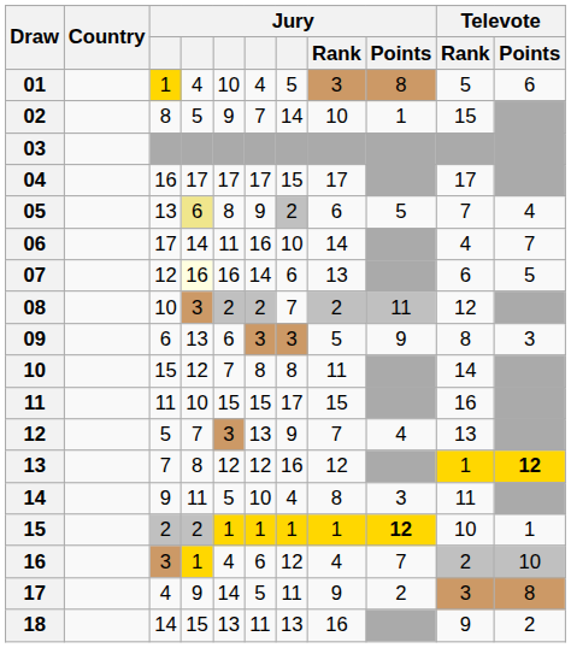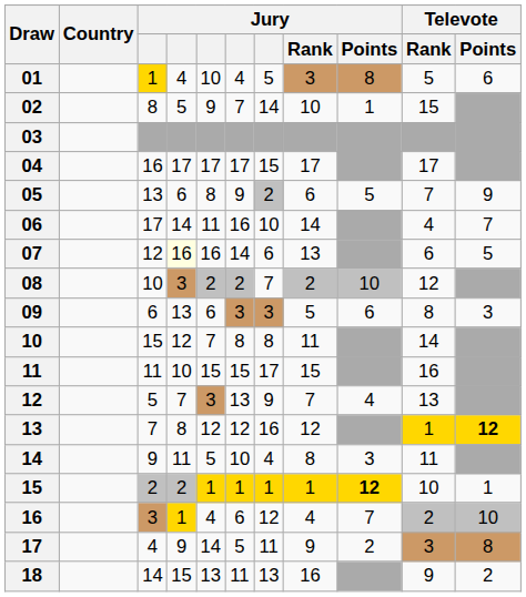 <table class="sortable wikitable collapsible plainrowheaders" style="text-align:center;">
 <tr>
 </tr>
 <tr>
 <th scope="col" rowspan="2">Draw</th>
 <th scope="col" rowspan="2">Country</th>
 <th scope="col" colspan="7">Jury</th>
 <th scope="col" colspan="2">Televote</th>
 </tr>
 <tr>
 <th scope="col"></th>
 <th scope="col"></th>
 <th scope="col"></th>
 <th scope="col"></th>
 <th scope="col"></th>
 <th scope="col">Rank</th>
 <th scope="col">Points</th>
 <th scope="col">Rank</th>
 <th scope="col">Points</th>
 </tr>
 <tr>
 <th scope="row" style="text-align:center;">01</th>
 <td style="text-align:left;"></td>
 <td style="background:gold;">1</td>
 <td>4</td>
 <td>10</td>
 <td>4</td>
 <td>5</td>
 <td style="background:#CC9966;">3</td>
 <td style="background:#CC9966;">8</td>
 <td>5</td>
 <td>6</td>
 </tr>
 <tr>
 <th scope="row" style="text-align:center;">02</th>
 <td style="text-align:left;"></td>
 <td>8</td>
 <td>5</td>
 <td>9</td>
 <td>7</td>
 <td>14</td>
 <td>10</td>
 <td>1</td>
 <td>15</td>
 <td bgcolor="#AAAAAA"></td>
 </tr>
 <tr class="sortbottom">
 <th scope="row" style="text-align:center;">03</th>
 <td style="text-align:left;"></td>
 <td style="background:#AAAAAA;"></td>
 <td style="background:#AAAAAA;"></td>
 <td style="background:#AAAAAA;"></td>
 <td style="background:#AAAAAA;"></td>
 <td style="background:#AAAAAA;"></td>
 <td style="background:#AAAAAA;"></td>
 <td style="background:#AAAAAA;"></td>
 <td style="background:#AAAAAA;"></td>
 <td bgcolor="#AAAAAA"></td>
 </tr>
 <tr>
 <th scope="row" style="text-align:center;">04</th>
 <td style="text-align:left;"></td>
 <td>16</td>
 <td>17</td>
 <td>17</td>
 <td>17</td>
 <td>15</td>
 <td>17</td>
 <td style="background:#AAAAAA;"></td>
 <td>17</td>
 <td bgcolor="#AAAAAA"></td>
 </tr>
 <tr>
 <th scope="row" style="text-align:center;">05</th>
 <td style="text-align:left;"></td>
 <td>13</td>
-<td style="background: khaki;">6</td>
+<td>6</td>
 <td>8</td>
 <td>9</td>
 <td style="background:silver;">2</td>
 <td>6</td>
 <td>5</td>
 <td>7</td>
-<td>4</td>
+<td>9</td>
 </tr>
 <tr>
 <th scope="row" style="text-align:center;">06</th>
 <td style="text-align:left;"></td>
 <td>17</td>
 <td>14</td>
 <td>11</td>
 <td>16</td>
 <td>10</td>
 <td>14</td>
 <td style="background:#AAAAAA;"></td>
 <td>4</td>
 <td>7</td>
 </tr>
 <tr>
 <th scope="row" style="text-align:center;">07</th>
 <td style="text-align:left;"></td>
 <td>12</td>
 <td style="background: lightyellow;">16</td>
 <td>16</td>
 <td>14</td>
 <td>6</td>
 <td>13</td>
 <td style="background:#AAAAAA;"></td>
 <td>6</td>
 <td>5</td>
 </tr>
 <tr>
 <th scope="row" style="text-align:center;">08</th>
 <td style="text-align:left;"></td>
 <td>10</td>
 <td style="background:#CC9966;">3</td>
 <td style="background:silver;">2</td>
 <td style="background:silver;">2</td>
 <td>7</td>
 <td style="background:silver;">2</td>
-<td style="background:silver;">11</td>
+<td style="background:silver;">10</td>
 <td>12</td>
 <td bgcolor="#AAAAAA"></td>
 </tr>
 <tr>
 <th scope="row" style="text-align:center;">09</th>
 <td style="text-align:left;"></td>
 <td>6</td>
 <td>13</td>
 <td>6</td>
 <td style="background:#CC9966;">3</td>
 <td style="background:#CC9966;">3</td>
 <td>5</td>
-<td>9</td>
+<td>6</td>
 <td>8</td>
 <td>3</td>
 </tr>
 <tr>
 <th scope="row" style="text-align:center;">10</th>
 <td style="text-align:left;"></td>
 <td>15</td>
 <td>12</td>
 <td>7</td>
 <td>8</td>
 <td>8</td>
 <td>11</td>
 <td style="background:#AAAAAA;"></td>
 <td>14</td>
 <td bgcolor="#AAAAAA"></td>
 </tr>
 <tr>
 <th scope="row" style="text-align:center;">11</th>
 <td style="text-align:left;"></td>
 <td>11</td>
 <td>10</td>
 <td>15</td>
 <td>15</td>
 <td>17</td>
 <td>15</td>
 <td style="background:#AAAAAA;"></td>
 <td>16</td>
 <td bgcolor="#AAAAAA"></td>
 </tr>
 <tr>
 <th scope="row" style="text-align:center;">12</th>
 <td style="text-align:left;"></td>
 <td>5</td>
 <td>7</td>
 <td style="background:#CC9966;">3</td>
 <td>13</td>
 <td>9</td>
 <td>7</td>
 <td>4</td>
 <td>13</td>
 <td bgcolor="#AAAAAA"></td>
 </tr>
 <tr>
 <th scope="row" style="text-align:center;">13</th>
 <td style="text-align:left;"></td>
 <td>7</td>
 <td>8</td>
 <td>12</td>
 <td>12</td>
 <td>16</td>
 <td>12</td>
 <td style="background:#AAAAAA;"></td>
 <td style="background:gold;">1</td>
 <td style="background:gold;"><strong>12</strong></td>
 </tr>
 <tr>
 <th scope="row" style="text-align:center;">14</th>
 <td style="text-align:left;"></td>
 <td>9</td>
 <td>11</td>
 <td>5</td>
 <td>10</td>
 <td>4</td>
 <td>8</td>
 <td>3</td>
 <td>11</td>
 <td bgcolor="#AAAAAA"></td>
 </tr>
 <tr>
 <th scope="row" style="text-align:center;">15</th>
 <td style="text-align:left;"></td>
 <td style="background:silver;">2</td>
 <td style="background:silver;">2</td>
 <td style="background:gold;">1</td>
 <td style="background:gold;">1</td>
 <td style="background:gold;">1</td>
 <td style="background:gold;">1</td>
 <td style="background:gold;"><strong>12</strong></td>
 <td>10</td>
 <td>1</td>
 </tr>
 <tr>
 <th scope="row" style="text-align:center;">16</th>
 <td style="text-align:left;"></td>
 <td style="background:#CC9966;">3</td>
 <td style="background:gold;">1</td>
 <td>4</td>
 <td>6</td>
 <td>12</td>
 <td>4</td>
 <td>7</td>
 <td style="background:silver;">2</td>
 <td style="background:silver;">10</td>
 </tr>
 <tr>
 <th scope="row" style="text-align:center;">17</th>
 <td style="text-align:left;"></td>
 <td>4</td>
 <td>9</td>
 <td>14</td>
 <td>5</td>
 <td>11</td>
 <td>9</td>
 <td>2</td>
 <td style="background:#CC9966;">3</td>
 <td style="background:#CC9966;">8</td>
 </tr>
 <tr>
 <th scope="row" style="text-align:center;">18</th>
 <td style="text-align:left;"></td>
 <td>14</td>
 <td>15</td>
 <td>13</td>
 <td>11</td>
 <td>13</td>
 <td>16</td>
 <td style="background:#AAAAAA;"></td>
 <td>9</td>
 <td>2</td>
 </tr>
 </table>
